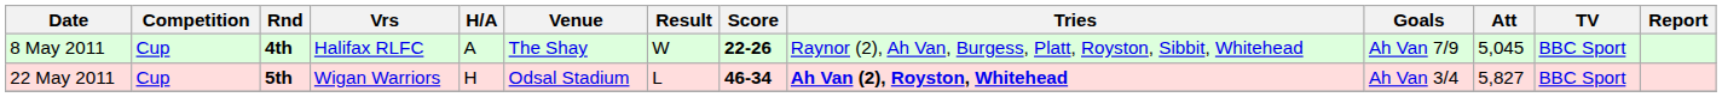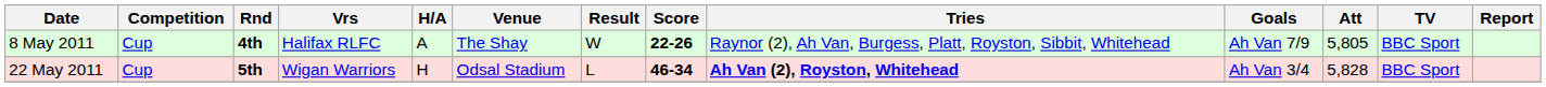 <table class="wikitable" style="font-size:85%;" width="100%">
 <tr>
 <th>Date</th>
 <th>Competition</th>
 <th>Rnd</th>
 <th>Vrs</th>
 <th>H/A</th>
 <th>Venue</th>
 <th>Result</th>
 <th>Score</th>
 <th>Tries</th>
 <th>Goals</th>
 <th>Att</th>
 <th>TV</th>
 <th>Report</th>
 </tr>
 <tr style="background:#ddffdd;" width=20|>
 <td>8 May 2011</td>
 <td><a href='#'>Cup</a></td>
 <td><strong>4th</strong></td>
 <td><a href='#'>Halifax RLFC</a></td>
 <td>A</td>
 <td><a href='#'>The Shay</a></td>
 <td>W</td>
 <td><strong>22-26</strong></td>
 <td><a href='#'>Raynor</a> (2), <a href='#'>Ah Van</a>, <a href='#'>Burgess</a>, <a href='#'>Platt</a>, <a href='#'>Royston</a>, <a href='#'>Sibbit</a>, <a href='#'>Whitehead</a></td>
 <td><a href='#'>Ah Van</a> 7/9</td>
-<td>5,045</td>
+<td>5,805</td>
 <td><a href='#'>BBC Sport</a></td>
 <td></td>
 </tr>
 <tr style="background:#ffdddd;" width=20|>
 <td>22 May 2011</td>
 <td><a href='#'>Cup</a></td>
 <td><strong>5th</strong></td>
 <td><a href='#'>Wigan Warriors</a></td>
 <td>H</td>
 <td><a href='#'>Odsal Stadium</a></td>
 <td>L</td>
 <td><strong>46-34</strong></td>
 <td><strong><a href='#'>Ah Van</a> (2), <a href='#'>Royston</a>, <a href='#'>Whitehead</a></strong></td>
 <td><a href='#'>Ah Van</a> 3/4</td>
-<td>5,827</td>
+<td>5,828</td>
 <td><a href='#'>BBC Sport</a></td>
 <td></td>
 </tr>
 <tr>
 </tr>
 </table>
